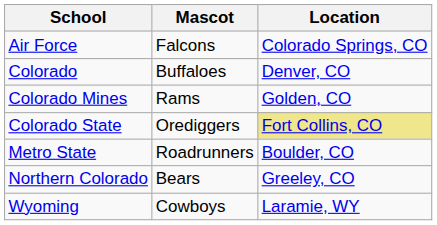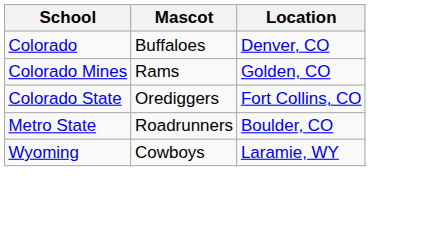 <table class="wikitable sortable">
 <tr>
 <th>School</th>
 <th>Mascot</th>
 <th>Location</th>
-</tr>
-<tr>
-<td><a href='#'>Air Force</a></td>
-<td>Falcons</td>
-<td><a href='#'>Colorado Springs, CO</a></td>
 </tr>
 <tr>
 <td><a href='#'>Colorado</a></td>
 <td>Buffaloes</td>
 <td><a href='#'>Denver, CO</a></td>
 </tr>
 <tr>
 <td><a href='#'>Colorado Mines</a></td>
 <td>Rams</td>
 <td><a href='#'>Golden, CO</a></td>
 </tr>
 <tr>
 <td><a href='#'>Colorado State</a></td>
 <td>Orediggers</td>
-<td style="background: khaki;"><a href='#'>Fort Collins, CO</a></td>
+<td><a href='#'>Fort Collins, CO</a></td>
 </tr>
 <tr>
 <td><a href='#'>Metro State</a></td>
 <td>Roadrunners</td>
 <td><a href='#'>Boulder, CO</a></td>
 </tr>
 <tr>
-<td><a href='#'>Northern Colorado</a></td>
-<td>Bears</td>
-<td><a href='#'>Greeley, CO</a></td>
-</tr>
-<tr>
 <td><a href='#'>Wyoming</a></td>
 <td>Cowboys</td>
 <td><a href='#'>Laramie, WY</a></td>
 </tr>
 </table>
